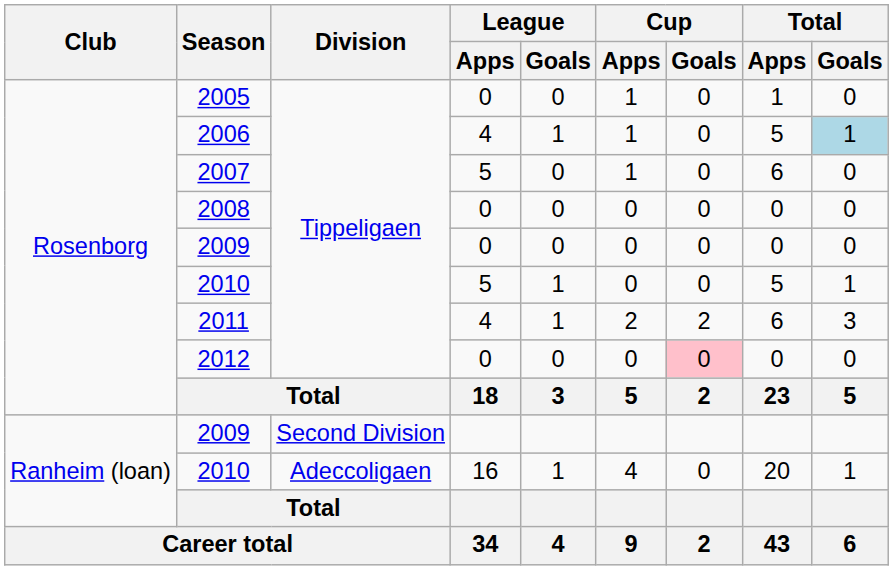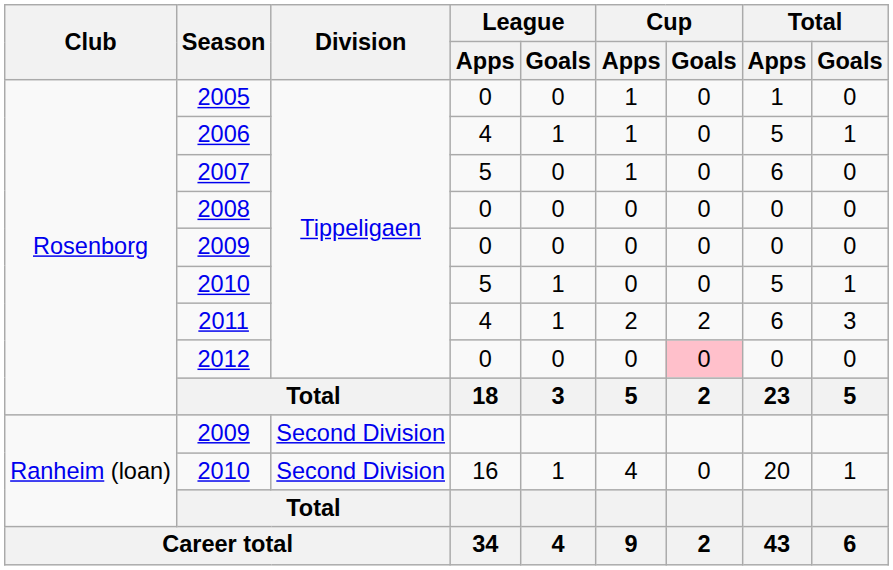 <table class="wikitable" style="text-align:center">
 <tr>
 <th rowspan="2">Club</th>
 <th rowspan="2">Season</th>
 <th rowspan="2">Division</th>
 <th colspan="2">League</th>
 <th colspan="2">Cup</th>
 <th colspan="2">Total</th>
 </tr>
 <tr>
 <th>Apps</th>
 <th>Goals</th>
 <th>Apps</th>
 <th>Goals</th>
 <th>Apps</th>
 <th>Goals</th>
 </tr>
 <tr>
 <td rowspan="9"><a href='#'>Rosenborg</a></td>
 <td><a href='#'>2005</a></td>
 <td rowspan="8"><a href='#'>Tippeligaen</a></td>
 <td>0</td>
 <td>0</td>
 <td>1</td>
 <td>0</td>
 <td>1</td>
 <td>0</td>
 </tr>
 <tr>
 <td><a href='#'>2006</a></td>
 <td>4</td>
 <td>1</td>
 <td>1</td>
 <td>0</td>
 <td>5</td>
-<td style="background: lightblue;">1</td>
+<td>1</td>
 </tr>
 <tr>
 <td><a href='#'>2007</a></td>
 <td>5</td>
 <td>0</td>
 <td>1</td>
 <td>0</td>
 <td>6</td>
 <td>0</td>
 </tr>
 <tr>
 <td><a href='#'>2008</a></td>
 <td>0</td>
 <td>0</td>
 <td>0</td>
 <td>0</td>
 <td>0</td>
 <td>0</td>
 </tr>
 <tr>
 <td><a href='#'>2009</a></td>
 <td>0</td>
 <td>0</td>
 <td>0</td>
 <td>0</td>
 <td>0</td>
 <td>0</td>
 </tr>
 <tr>
 <td><a href='#'>2010</a></td>
 <td>5</td>
 <td>1</td>
 <td>0</td>
 <td>0</td>
 <td>5</td>
 <td>1</td>
 </tr>
 <tr>
 <td><a href='#'>2011</a></td>
 <td>4</td>
 <td>1</td>
 <td>2</td>
 <td>2</td>
 <td>6</td>
 <td>3</td>
 </tr>
 <tr>
 <td><a href='#'>2012</a></td>
 <td>0</td>
 <td>0</td>
 <td>0</td>
 <td style="background: pink;">0</td>
 <td>0</td>
 <td>0</td>
 </tr>
 <tr>
 <th colspan="2">Total</th>
 <th>18</th>
 <th>3</th>
 <th>5</th>
 <th>2</th>
 <th>23</th>
 <th>5</th>
 </tr>
 <tr>
 <td rowspan="3"><a href='#'>Ranheim</a> (loan)</td>
 <td><a href='#'>2009</a></td>
 <td><a href='#'>Second Division</a></td>
 <td></td>
 <td></td>
 <td></td>
 <td></td>
 <td></td>
 <td></td>
 </tr>
 <tr>
 <td><a href='#'>2010</a></td>
-<td><a href='#'>Adeccoligaen</a></td>
+<td><a href='#'>Second Division</a></td>
 <td>16</td>
 <td>1</td>
 <td>4</td>
 <td>0</td>
 <td>20</td>
 <td>1</td>
 </tr>
 <tr>
 <th colspan="2">Total</th>
 <th></th>
 <th></th>
 <th></th>
 <th></th>
 <th></th>
 <th></th>
 </tr>
 <tr>
 <th colspan="3">Career total</th>
 <th>34</th>
 <th>4</th>
 <th>9</th>
 <th>2</th>
 <th>43</th>
 <th>6</th>
 </tr>
 </table>
